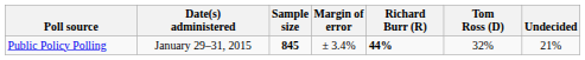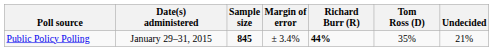 <table class="wikitable">
 <tr valign= bottom>
 <th style="width:175px;">Poll source</th>
 <th style="width:175px;">Date(s)<br>administered</th>
 <th class=small>Sample<br>size</th>
 <th class=small>Margin of<br>error</th>
 <th style="width:100px;">Richard<br>Burr (R)</th>
 <th style="width:100px;">Tom<br>Ross (D)</th>
 <th>Undecided</th>
 </tr>
 <tr>
 <td><a href='#'>Public Policy Polling</a></td>
 <td align=center>January 29–31, 2015</td>
 <td align=center><strong>845</strong></td>
 <td align=center>± 3.4%</td>
 <td><strong>44%</strong></td>
-<td align=center>32%</td>
+<td align=center>35%</td>
 <td align=center>21%</td>
 </tr>
 </table>
